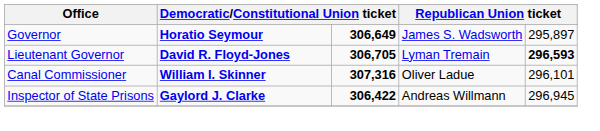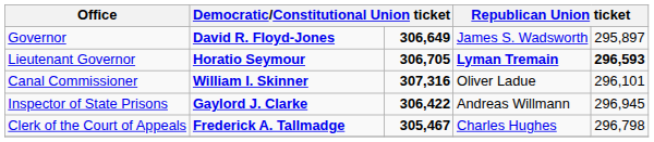 <table class=wikitable>
 <tr bgcolor=lightgrey>
 <th>Office</th>
 <th colspan="2" ><a href='#'>Democratic</a>/<a href='#'>Constitutional Union</a> ticket</th>
 <th colspan="2" ><a href='#'>Republican Union</a> ticket</th>
 </tr>
 <tr>
 <td><a href='#'>Governor</a></td>
-<td><strong><a href='#'>Horatio Seymour</a></strong></td>
+<td><strong><a href='#'>David R. Floyd-Jones</a></strong></td>
 <td align="right"><strong>306,649</strong></td>
 <td><a href='#'>James S. Wadsworth</a></td>
 <td align="right">295,897</td>
 </tr>
 <tr>
 <td><a href='#'>Lieutenant Governor</a></td>
-<td><strong><a href='#'>David R. Floyd-Jones</a></strong></td>
+<td><strong><a href='#'>Horatio Seymour</a></strong></td>
 <td align="right"><strong>306,705</strong></td>
-<td><a href='#'>Lyman Tremain</a></td>
+<td><strong><a href='#'>Lyman Tremain</a></strong></td>
 <td align="right"><strong>296,593</strong></td>
 </tr>
 <tr>
 <td><a href='#'>Canal Commissioner</a></td>
 <td><strong><a href='#'>William I. Skinner</a></strong></td>
 <td align="right"><strong>307,316</strong></td>
 <td>Oliver Ladue</td>
 <td align="right">296,101</td>
 </tr>
 <tr>
 <td><a href='#'>Inspector of State Prisons</a></td>
 <td><strong><a href='#'>Gaylord J. Clarke</a></strong></td>
 <td align="right"><strong>306,422</strong></td>
 <td>Andreas Willmann</td>
 <td align="right">296,945</td>
 </tr>
 <tr>
+<td><a href='#'>Clerk of the Court of Appeals</a></td>
+<td><strong><a href='#'>Frederick A. Tallmadge</a></strong></td>
+<td align="right"><strong>305,467</strong></td>
+<td><a href='#'>Charles Hughes</a></td>
+<td align="right">296,798</td>
+</tr>
+<tr>
 </tr>
 </table>
